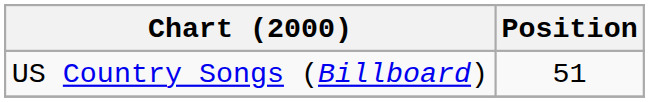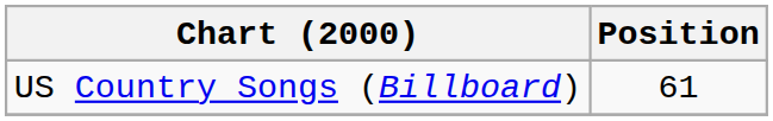 <table class="wikitable sortable">
 <tr>
 <th scope="col">Chart (2000)</th>
 <th scope="col">Position</th>
 </tr>
 <tr>
 <td>US <a href='#'>Country Songs</a> (<em><a href='#'>Billboard</a></em>)</td>
-<td align="center">51</td>
+<td align="center">61</td>
 </tr>
 <tr>
 </tr>
 </table>
